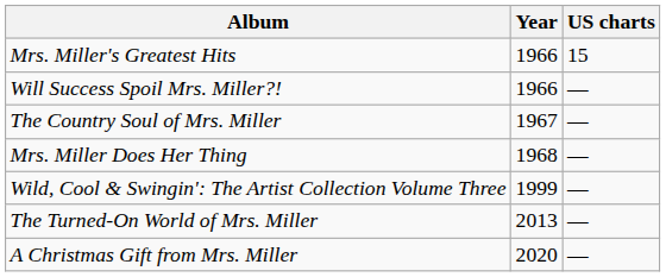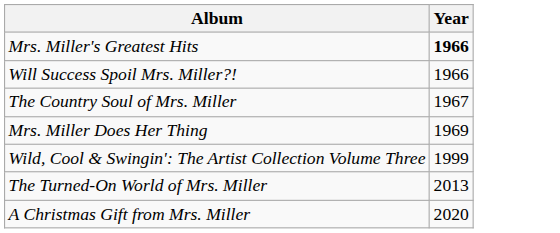 <table class="wikitable">
 <tr>
 <th>Album</th>
 <th>Year</th>
-<th>US charts</th>
 </tr>
 <tr>
 <td><em>Mrs. Miller's Greatest Hits</em></td>
-<td>1966</td>
-<td>15</td>
+<td><strong>1966</strong></td>
 </tr>
 <tr>
 <td><em>Will Success Spoil Mrs. Miller?!</em></td>
 <td>1966</td>
-<td>—</td>
 </tr>
 <tr>
 <td><em>The Country Soul of Mrs. Miller</em></td>
 <td>1967</td>
-<td>—</td>
 </tr>
 <tr>
 <td><em>Mrs. Miller Does Her Thing</em></td>
-<td>1968</td>
-<td>—</td>
+<td>1969</td>
 </tr>
 <tr>
 <td><em>Wild, Cool & Swingin': The Artist Collection Volume Three</em></td>
 <td>1999</td>
-<td>—</td>
 </tr>
 <tr>
 <td><em>The Turned-On World of Mrs. Miller</em></td>
 <td>2013</td>
-<td>—</td>
 </tr>
 <tr>
 <td><em>A Christmas Gift from Mrs. Miller</em></td>
 <td>2020</td>
-<td>—</td>
 </tr>
 </table>
